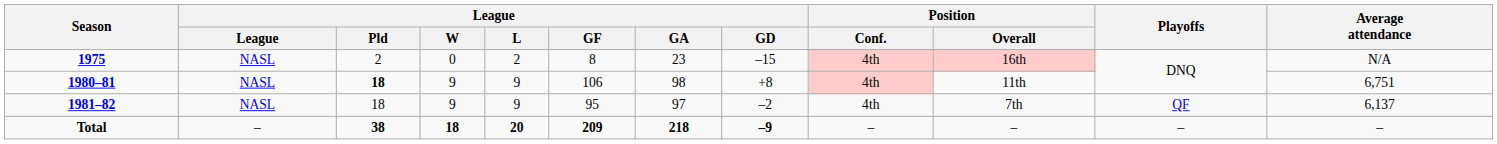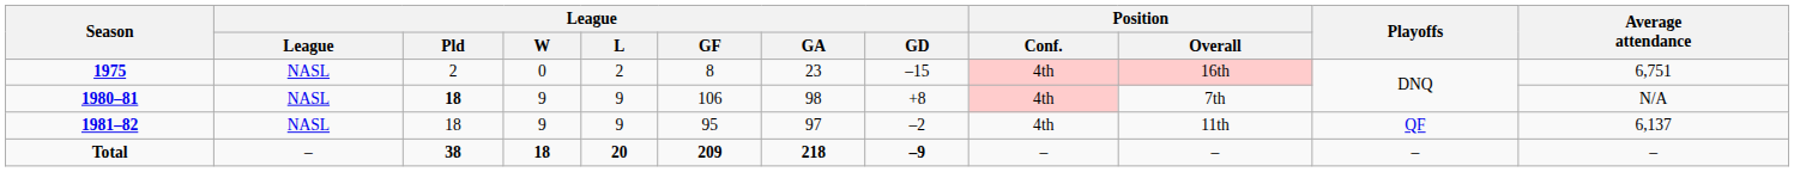 <table class="wikitable" width=100% style="font-size:90%; text-align:center;">
 <tr style="background:#f0f6ff;">
 <th rowspan=2>Season</th>
 <th colspan=7>League</th>
 <th colspan=2>Position</th>
 <th rowspan=2>Playoffs</th>
 <th rowspan=2>Average <br> attendance</th>
 </tr>
 <tr>
 <th>League</th>
 <th>Pld</th>
 <th>W</th>
 <th>L</th>
 <th>GF</th>
 <th>GA</th>
 <th>GD</th>
 <th>Conf.</th>
 <th>Overall</th>
 </tr>
 <tr>
 <td><strong><a href='#'>1975</a></strong></td>
 <td><a href='#'>NASL</a></td>
 <td>2</td>
 <td>0</td>
 <td>2</td>
 <td>8</td>
 <td>23</td>
 <td>–15</td>
 <td style=background:#FFCCCC>4th</td>
 <td style=background:#FFCCCC>16th</td>
 <td rowspan=2>DNQ</td>
-<td>N/A</td>
+<td>6,751</td>
 </tr>
 <tr>
 <td><strong><a href='#'>1980–81</a></strong></td>
 <td><a href='#'>NASL</a></td>
 <td><strong>18</strong></td>
 <td>9</td>
 <td>9</td>
 <td>106</td>
 <td>98</td>
 <td>+8</td>
 <td style=background:#FFCCCC>4th</td>
-<td>11th</td>
-<td>6,751</td>
+<td>7th</td>
+<td>N/A</td>
 </tr>
 <tr>
 <td><strong><a href='#'>1981–82</a></strong></td>
 <td><a href='#'>NASL</a></td>
 <td>18</td>
 <td>9</td>
 <td>9</td>
 <td>95</td>
 <td>97</td>
 <td>–2</td>
 <td>4th</td>
-<td>7th</td>
+<td>11th</td>
 <td><a href='#'>QF</a></td>
 <td>6,137</td>
 </tr>
 <tr>
 <td><strong>Total</strong></td>
 <td>–</td>
 <td><strong>38</strong></td>
 <td><strong>18</strong></td>
 <td><strong>20</strong></td>
 <td><strong>209</strong></td>
 <td><strong>218</strong></td>
 <td><strong>–9</strong></td>
 <td>–</td>
 <td>–</td>
 <td>–</td>
 <td>–</td>
 </tr>
 </table>
